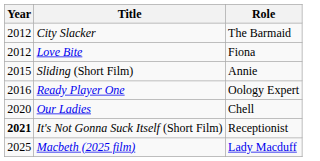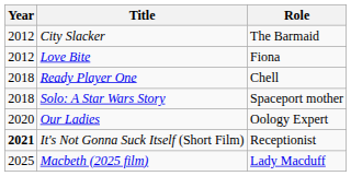 <table class="wikitable plainrowheaders unsortable">
 <tr>
 <th scope="col">Year</th>
 <th scope="col">Title</th>
 <th scope="col">Role</th>
 </tr>
 <tr>
 <td>2012</td>
 <td><em>City Slacker</em></td>
 <td>The Barmaid</td>
 </tr>
 <tr>
 <td>2012</td>
 <td><em><a href='#'>Love Bite</a></em></td>
 <td>Fiona</td>
 </tr>
 <tr>
-<td>2015</td>
-<td><em>Sliding</em> (Short Film)</td>
-<td>Annie</td>
+<td>2018</td>
+<td><em><a href='#'>Ready Player One</a></em></td>
+<td>Chell</td>
 </tr>
 <tr>
-<td>2016</td>
-<td><em><a href='#'>Ready Player One</a></em></td>
-<td>Oology Expert</td>
+<td>2018</td>
+<td><em><a href='#'>Solo: A Star Wars Story</a></em></td>
+<td>Spaceport mother</td>
 </tr>
 <tr>
 <td>2020</td>
 <td><em><a href='#'>Our Ladies</a></em></td>
-<td>Chell</td>
+<td>Oology Expert</td>
 </tr>
 <tr>
 <td><strong>2021</strong></td>
 <td><em>It's Not Gonna Suck Itself</em> (Short Film)</td>
 <td>Receptionist</td>
 </tr>
 <tr>
 <td>2025</td>
 <td><em><a href='#'>Macbeth (2025 film)</a></em></td>
 <td><a href='#'>Lady Macduff</a></td>
 </tr>
 </table>
